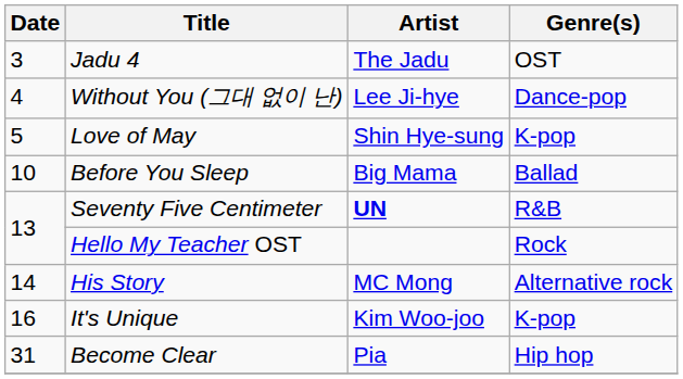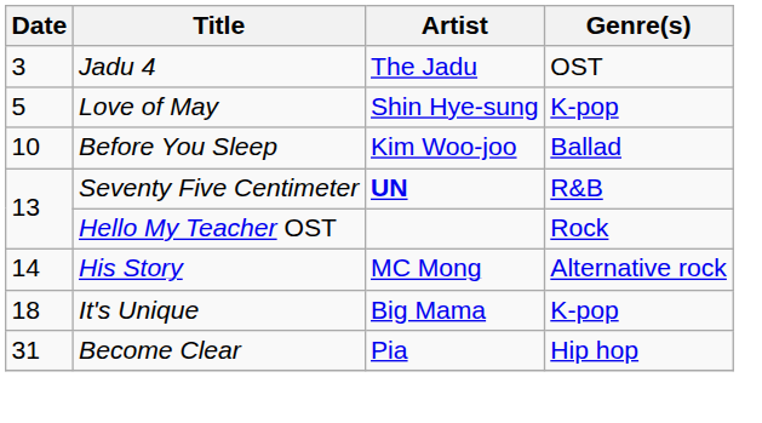 <table class="wikitable" style="text-align: left;">
 <tr>
 <th>Date</th>
 <th>Title</th>
 <th>Artist</th>
 <th>Genre(s)</th>
 </tr>
 <tr>
 <td>3</td>
 <td><em>Jadu 4</em></td>
 <td><a href='#'>The Jadu</a></td>
 <td>OST</td>
 </tr>
 <tr>
-<td>4</td>
-<td><em>Without You (그대 없이 난)</em></td>
-<td><a href='#'>Lee Ji-hye</a></td>
-<td><a href='#'>Dance-pop</a></td>
-</tr>
-<tr>
 <td rowspan="1">5</td>
 <td><em>Love of May</em></td>
 <td><a href='#'>Shin Hye-sung</a></td>
 <td><a href='#'>K-pop</a></td>
 </tr>
 <tr>
 <td>10</td>
 <td><em>Before You Sleep</em></td>
-<td><a href='#'>Big Mama</a></td>
+<td><a href='#'>Kim Woo-joo</a></td>
 <td><a href='#'>Ballad</a></td>
 </tr>
 <tr>
 <td rowspan="2">13</td>
 <td><em>Seventy Five Centimeter</em></td>
 <td><strong><a href='#'>UN</a></strong></td>
 <td><a href='#'>R&B</a></td>
 </tr>
 <tr>
 <td><em><a href='#'>Hello My Teacher</a></em> OST</td>
 <td></td>
 <td><a href='#'>Rock</a></td>
 </tr>
 <tr>
 <td>14</td>
 <td><em><a href='#'>His Story</a></em></td>
 <td><a href='#'>MC Mong</a></td>
 <td><a href='#'>Alternative rock</a></td>
 </tr>
 <tr>
-<td rowspan="1">16</td>
+<td rowspan="1">18</td>
 <td><em>It's Unique</em></td>
-<td><a href='#'>Kim Woo-joo</a></td>
+<td><a href='#'>Big Mama</a></td>
 <td><a href='#'>K-pop</a></td>
 </tr>
 <tr>
 <td>31</td>
 <td><em>Become Clear</em></td>
 <td><a href='#'>Pia</a></td>
 <td><a href='#'>Hip hop</a></td>
 </tr>
 <tr>
 </tr>
 </table>
